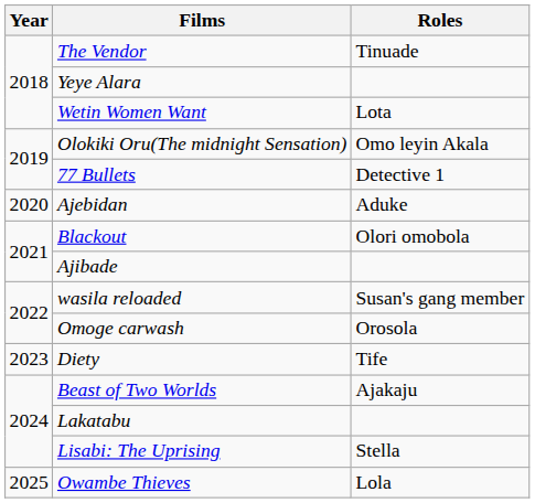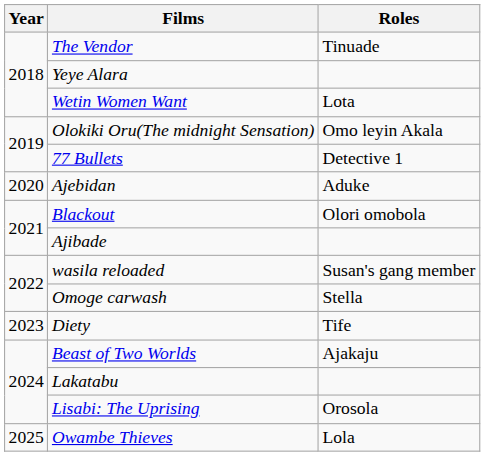 <table class="wikitable">
 <tr>
 <th>Year</th>
 <th>Films</th>
 <th>Roles</th>
 </tr>
 <tr>
 <td rowspan="3">2018</td>
 <td><em><a href='#'>The Vendor</a></em></td>
 <td>Tinuade</td>
 </tr>
 <tr>
 <td><em>Yeye Alara</em></td>
 <td></td>
 </tr>
 <tr>
 <td><a href='#'><em>Wetin Women Want</em></a></td>
 <td>Lota</td>
 </tr>
 <tr>
 <td rowspan="2">2019</td>
 <td><em>Olokiki Oru(The midnight Sensation)</em></td>
 <td>Omo leyin Akala</td>
 </tr>
 <tr>
 <td><a href='#'><em>77 Bullets</em></a></td>
 <td>Detective 1</td>
 </tr>
 <tr>
 <td>2020</td>
 <td><em>Ajebidan</em></td>
 <td>Aduke</td>
 </tr>
 <tr>
 <td rowspan="2">2021</td>
 <td><a href='#'><em>Blackout</em></a></td>
 <td>Olori omobola</td>
 </tr>
 <tr>
 <td><em>Ajibade</em></td>
 <td></td>
 </tr>
 <tr>
 <td rowspan="2">2022</td>
 <td><em>wasila reloaded</em></td>
 <td>Susan's gang member</td>
 </tr>
 <tr>
 <td><em>Omoge carwash</em></td>
-<td>Orosola</td>
+<td>Stella</td>
 </tr>
 <tr>
 <td>2023</td>
 <td><em>Diety</em></td>
 <td>Tife</td>
 </tr>
 <tr>
 <td rowspan="3">2024</td>
 <td><a href='#'><em>Beast of Two Worlds</em></a></td>
 <td>Ajakaju</td>
 </tr>
 <tr>
 <td><em>Lakatabu</em></td>
 <td></td>
 </tr>
 <tr>
 <td><a href='#'><em>Lisabi: The Uprising</em></a></td>
-<td>Stella</td>
+<td>Orosola</td>
 </tr>
 <tr>
 <td>2025</td>
 <td><a href='#'><em>Owambe Thieves</em></a></td>
 <td>Lola</td>
 </tr>
 </table>
